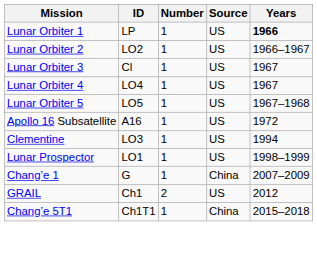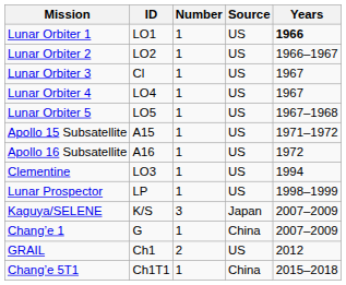 <table class="wikitable">
 <tr>
 <th>Mission</th>
 <th>ID</th>
 <th>Number</th>
 <th>Source</th>
 <th>Years</th>
 </tr>
 <tr>
 <td><a href='#'>Lunar Orbiter 1</a></td>
-<td>LP</td>
+<td>LO1</td>
 <td>1</td>
 <td>US</td>
 <td><strong>1966</strong></td>
 </tr>
 <tr>
 <td><a href='#'>Lunar Orbiter 2</a></td>
 <td>LO2</td>
 <td>1</td>
 <td>US</td>
 <td>1966–1967</td>
 </tr>
 <tr>
 <td><a href='#'>Lunar Orbiter 3</a></td>
 <td>Cl</td>
 <td>1</td>
 <td>US</td>
 <td>1967</td>
 </tr>
 <tr>
 <td><a href='#'>Lunar Orbiter 4</a></td>
 <td>LO4</td>
 <td>1</td>
 <td>US</td>
 <td>1967</td>
 </tr>
 <tr>
 <td><a href='#'>Lunar Orbiter 5</a></td>
 <td>LO5</td>
 <td>1</td>
 <td>US</td>
 <td>1967–1968</td>
 </tr>
 <tr>
+<td><a href='#'>Apollo 15</a> Subsatellite</td>
+<td>A15</td>
+<td>1</td>
+<td>US</td>
+<td>1971–1972</td>
+</tr>
+<tr>
 <td><a href='#'>Apollo 16</a> Subsatellite</td>
 <td>A16</td>
 <td>1</td>
 <td>US</td>
 <td>1972</td>
 </tr>
 <tr>
 <td><a href='#'>Clementine</a></td>
 <td>LO3</td>
 <td>1</td>
 <td>US</td>
 <td>1994</td>
 </tr>
 <tr>
 <td><a href='#'>Lunar Prospector</a></td>
-<td>LO1</td>
+<td>LP</td>
 <td>1</td>
 <td>US</td>
 <td>1998–1999</td>
+</tr>
+<tr>
+<td><a href='#'>Kaguya/SELENE</a></td>
+<td>K/S</td>
+<td>3</td>
+<td>Japan</td>
+<td>2007–2009</td>
 </tr>
 <tr>
 <td><a href='#'>Chang’e 1</a></td>
 <td>G</td>
 <td>1</td>
 <td>China</td>
 <td>2007–2009</td>
 </tr>
 <tr>
 <td><a href='#'>GRAIL</a></td>
 <td>Ch1</td>
 <td>2</td>
 <td>US</td>
 <td>2012</td>
 </tr>
 <tr>
 <td><a href='#'>Chang’e 5T1</a></td>
 <td>Ch1T1</td>
 <td>1</td>
 <td>China</td>
 <td>2015–2018</td>
 </tr>
 </table>
